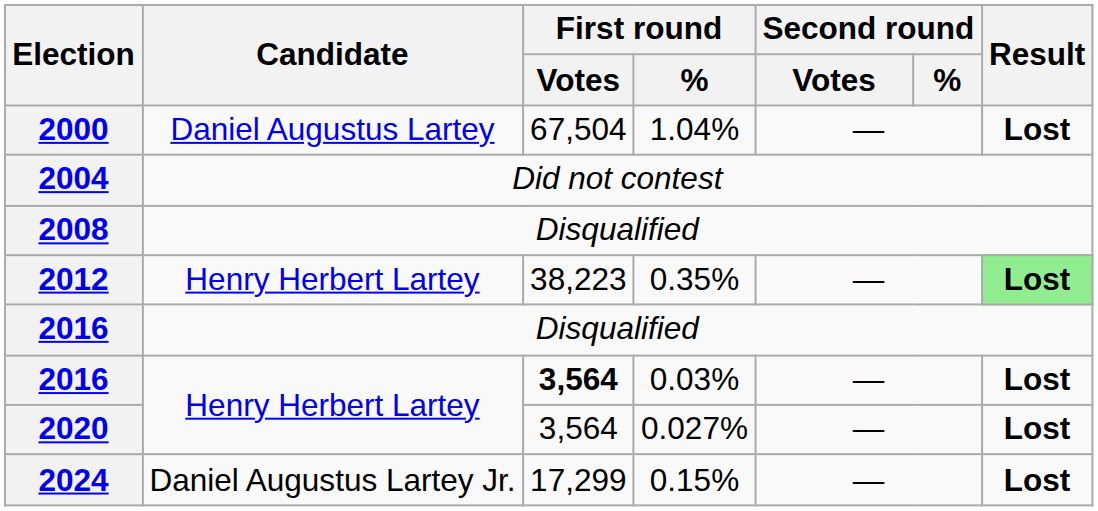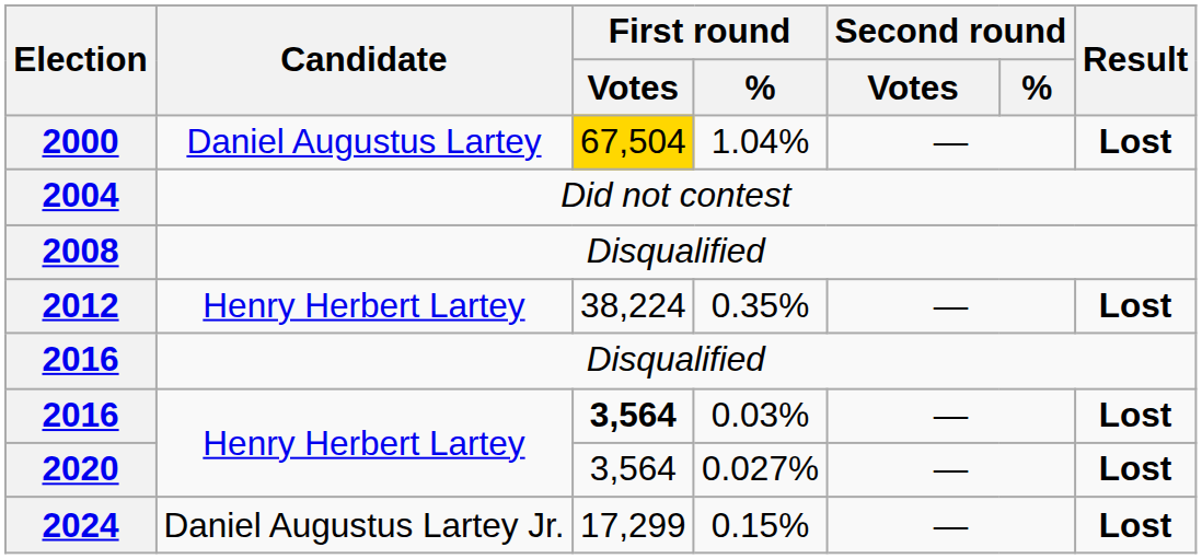 <table class="wikitable" style="text-align:center">
 <tr>
 <th rowspan="2">Election</th>
 <th rowspan="2">Candidate</th>
 <th colspan="2">First round</th>
 <th colspan="2">Second round</th>
 <th rowspan="2">Result</th>
 </tr>
 <tr>
 <th>Votes</th>
 <th>%</th>
 <th>Votes</th>
 <th>%</th>
 </tr>
 <tr>
 <th align=center><a href='#'>2000</a></th>
 <td align=center><a href='#'>Daniel Augustus Lartey</a></td>
-<td align=center>67,504</td>
+<td align=center style="background: gold;">67,504</td>
 <td align=center>1.04%</td>
 <td colspan="2">—</td>
 <td><strong>Lost</strong> </td>
 </tr>
 <tr>
 <th align=center><a href='#'>2004</a></th>
 <td align=center colspan=6><em>Did not contest</em></td>
 </tr>
 <tr>
 <th align=center><a href='#'>2008</a></th>
 <td align=center colspan=6><em>Disqualified</em></td>
 </tr>
 <tr>
 <th align=center><a href='#'>2012</a></th>
 <td align=center><a href='#'>Henry Herbert Lartey</a></td>
-<td align=center>38,223</td>
+<td align=center>38,224</td>
 <td align=center>0.35%</td>
 <td colspan="2">—</td>
-<td style="background: lightgreen;"><strong>Lost</strong> </td>
+<td><strong>Lost</strong> </td>
 </tr>
 <tr>
 <th align=center><a href='#'>2016</a></th>
 <td align=center colspan=6><em>Disqualified</em></td>
 </tr>
 <tr>
 <th align=center><a href='#'>2016</a></th>
 <td align=center rowspan=2><a href='#'>Henry Herbert Lartey</a></td>
 <td align=center><strong>3,564</strong></td>
 <td align=center>0.03%</td>
 <td colspan="2">—</td>
 <td><strong>Lost</strong> </td>
 </tr>
 <tr>
 <th align=center><a href='#'>2020</a></th>
 <td align=center>3,564</td>
 <td align=center>0.027%</td>
 <td colspan="2">—</td>
 <td><strong>Lost</strong> </td>
 </tr>
 <tr>
 <th align=center><a href='#'>2024</a></th>
 <td align=center>Daniel Augustus Lartey Jr.</td>
 <td align=center>17,299</td>
 <td align=center>0.15%</td>
 <td colspan="2">—</td>
 <td><strong>Lost</strong> </td>
 </tr>
 </table>
